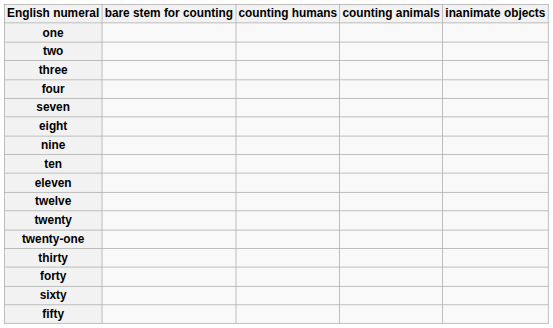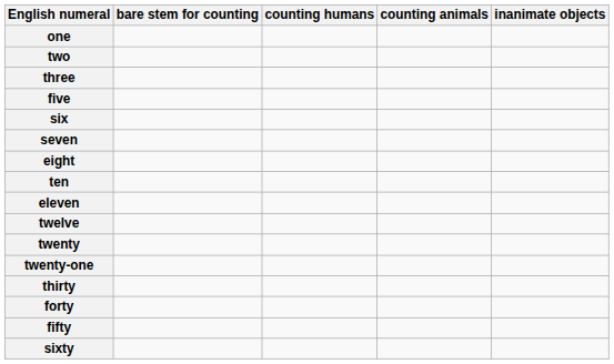 <table class="wikitable">
 <tr>
 <th>English numeral</th>
 <th>bare stem for counting</th>
 <th>counting humans</th>
 <th>counting animals</th>
 <th>inanimate objects</th>
 </tr>
 <tr>
 <th>one</th>
 <td></td>
 <td></td>
 <td></td>
 <td></td>
 </tr>
 <tr>
 <th>two</th>
 <td></td>
 <td></td>
 <td></td>
 <td></td>
 </tr>
 <tr>
 <th>three</th>
 <td></td>
 <td></td>
 <td></td>
 <td></td>
 </tr>
 <tr>
-<th>four</th>
+<th>five</th>
+<td></td>
+<td></td>
+<td></td>
+<td></td>
+</tr>
+<tr>
+<th>six</th>
 <td></td>
 <td></td>
 <td></td>
 <td></td>
 </tr>
 <tr>
 <th>seven</th>
 <td></td>
 <td></td>
 <td></td>
 <td></td>
 </tr>
 <tr>
 <th>eight</th>
-<td></td>
-<td></td>
-<td></td>
-<td></td>
-</tr>
-<tr>
-<th>nine</th>
 <td></td>
 <td></td>
 <td></td>
 <td></td>
 </tr>
 <tr>
 <th>ten</th>
 <td></td>
 <td></td>
 <td></td>
 <td></td>
 </tr>
 <tr>
 <th>eleven</th>
 <td></td>
 <td></td>
 <td></td>
 <td></td>
 </tr>
 <tr>
 <th>twelve</th>
 <td></td>
 <td></td>
 <td></td>
 <td></td>
 </tr>
 <tr>
 <th>twenty</th>
 <td></td>
 <td></td>
 <td></td>
 <td></td>
 </tr>
 <tr>
 <th>twenty-one</th>
 <td></td>
 <td></td>
 <td></td>
 <td></td>
 </tr>
 <tr>
 <th>thirty</th>
 <td></td>
 <td></td>
 <td></td>
 <td></td>
 </tr>
 <tr>
 <th>forty</th>
 <td></td>
 <td></td>
 <td></td>
 <td></td>
 </tr>
 <tr>
+<th>fifty</th>
+<td></td>
+<td></td>
+<td></td>
+<td></td>
+</tr>
+<tr>
 <th>sixty</th>
 <td></td>
 <td></td>
 <td></td>
 <td></td>
 </tr>
-<tr>
-<th>fifty</th>
-<td></td>
-<td></td>
-<td></td>
-<td></td>
-</tr>
 </table>
